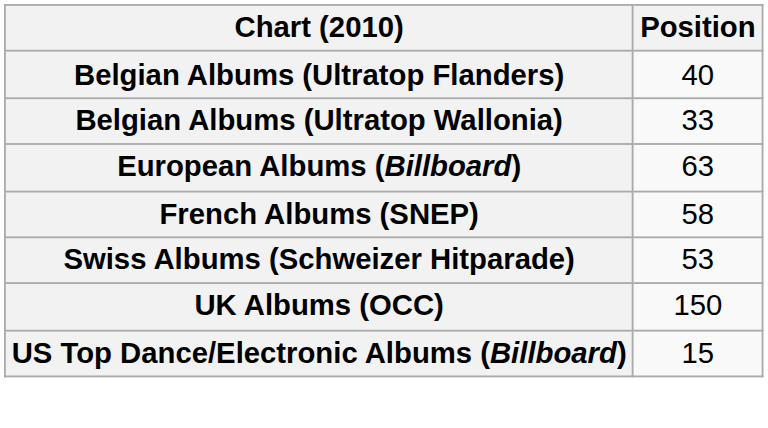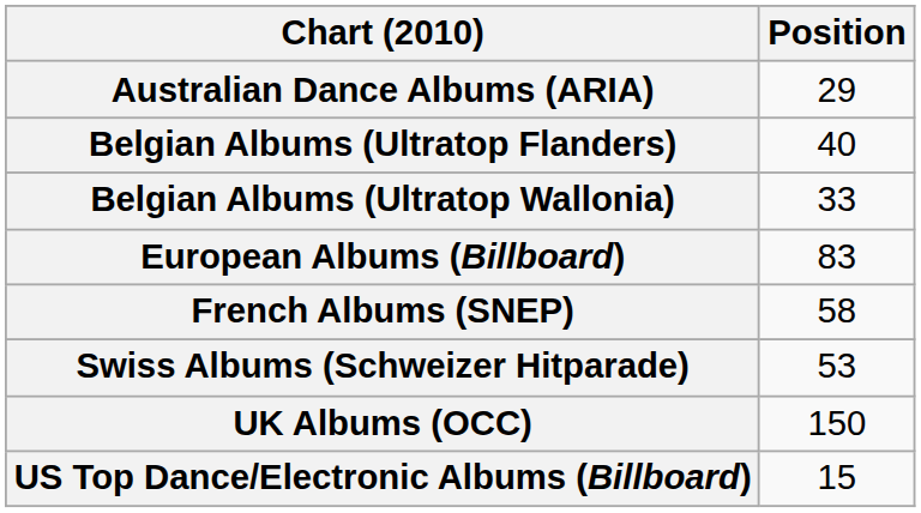 <table class="wikitable sortable plainrowheaders" style="text-align:center">
 <tr>
 <th scope="col">Chart (2010)</th>
 <th scope="col">Position</th>
+</tr>
+<tr>
+<th scope="row">Australian Dance Albums (ARIA)</th>
+<td>29</td>
 </tr>
 <tr>
 <th scope="row">Belgian Albums (Ultratop Flanders)</th>
 <td>40</td>
 </tr>
 <tr>
 <th scope="row">Belgian Albums (Ultratop Wallonia)</th>
 <td>33</td>
 </tr>
 <tr>
 <th scope="row">European Albums (<em>Billboard</em>)</th>
-<td>63</td>
+<td>83</td>
 </tr>
 <tr>
 <th scope="row">French Albums (SNEP)</th>
 <td>58</td>
 </tr>
 <tr>
 <th scope="row">Swiss Albums (Schweizer Hitparade)</th>
 <td>53</td>
 </tr>
 <tr>
 <th scope="row">UK Albums (OCC)</th>
 <td>150</td>
 </tr>
 <tr>
 <th scope="row">US Top Dance/Electronic Albums (<em>Billboard</em>)</th>
 <td>15</td>
 </tr>
 </table>
